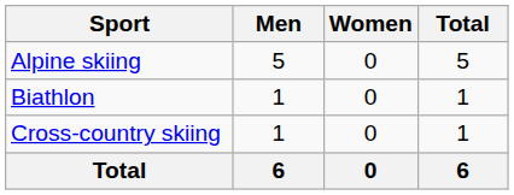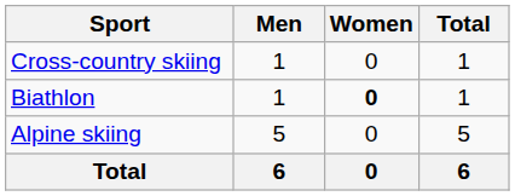 <table class="wikitable sortable" style=text-align:center>
 <tr>
 <th width=150>Sport</th>
 <th width=55>Men</th>
 <th width=55>Women</th>
 <th width=55>Total</th>
 </tr>
 <tr>
-<td align=left><a href='#'>Alpine skiing</a></td>
-<td>5</td>
-<td>0</td>
-<td>5</td>
-</tr>
-<tr>
-<td align=left><a href='#'>Biathlon</a></td>
+<td align=left><a href='#'>Cross-country skiing</a></td>
 <td>1</td>
 <td>0</td>
 <td>1</td>
 </tr>
 <tr>
-<td align=left><a href='#'>Cross-country skiing</a></td>
+<td align=left><a href='#'>Biathlon</a></td>
 <td>1</td>
+<td><strong>0</strong></td>
+<td>1</td>
+</tr>
+<tr>
+<td align=left><a href='#'>Alpine skiing</a></td>
+<td>5</td>
 <td>0</td>
-<td>1</td>
+<td>5</td>
 </tr>
 <tr>
 <th>Total</th>
 <th>6</th>
 <th>0</th>
 <th>6</th>
 </tr>
 </table>
